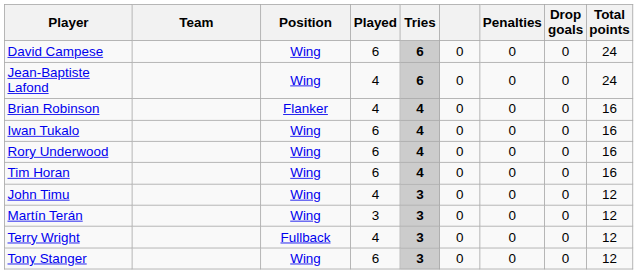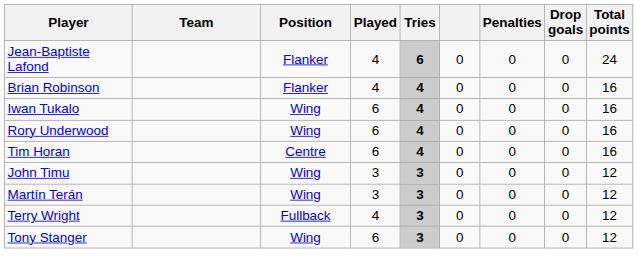 <table class="wikitable" style="text-align:center">
 <tr>
 <th width=145>Player</th>
 <th width=145>Team</th>
 <th width=100>Position</th>
 <th width=40>Played</th>
 <th width=40>Tries</th>
 <th width=40></th>
 <th width=40>Penalties</th>
 <th width=40>Drop goals</th>
 <th width=40>Total points</th>
 </tr>
 <tr>
-<td align="left"><a href='#'>David Campese</a></td>
-<td align="left"></td>
-<td><a href='#'>Wing</a></td>
-<td>6</td>
-<td ! scope=row style="background:#ccc"><strong>6</strong></td>
-<td>0</td>
-<td>0</td>
-<td>0</td>
-<td>24</td>
-</tr>
-<tr>
 <td align="left"><a href='#'>Jean-Baptiste Lafond</a></td>
 <td align="left"></td>
-<td><a href='#'>Wing</a></td>
+<td><a href='#'>Flanker</a></td>
 <td>4</td>
 <td ! scope=row style="background:#ccc"><strong>6</strong></td>
 <td>0</td>
 <td>0</td>
 <td>0</td>
 <td>24</td>
 </tr>
 <tr>
 <td align="left"><a href='#'>Brian Robinson</a></td>
 <td align="left"></td>
 <td><a href='#'>Flanker</a></td>
 <td>4</td>
 <td ! scope=row style="background:#ccc"><strong>4</strong></td>
 <td>0</td>
 <td>0</td>
 <td>0</td>
 <td>16</td>
 </tr>
 <tr>
 <td align="left"><a href='#'>Iwan Tukalo</a></td>
 <td align="left"></td>
 <td><a href='#'>Wing</a></td>
 <td>6</td>
 <td ! scope=row style="background:#ccc"><strong>4</strong></td>
 <td>0</td>
 <td>0</td>
 <td>0</td>
 <td>16</td>
 </tr>
 <tr>
 <td align="left"><a href='#'>Rory Underwood</a></td>
 <td align="left"></td>
 <td><a href='#'>Wing</a></td>
 <td>6</td>
 <td ! scope=row style="background:#ccc"><strong>4</strong></td>
 <td>0</td>
 <td>0</td>
 <td>0</td>
 <td>16</td>
 </tr>
 <tr>
 <td align="left"><a href='#'>Tim Horan</a></td>
 <td align="left"></td>
-<td><a href='#'>Wing</a></td>
+<td><a href='#'>Centre</a></td>
 <td>6</td>
 <td ! scope=row style="background:#ccc"><strong>4</strong></td>
 <td>0</td>
 <td>0</td>
 <td>0</td>
 <td>16</td>
 </tr>
 <tr>
 <td align="left"><a href='#'>John Timu</a></td>
 <td align="left"></td>
 <td><a href='#'>Wing</a></td>
-<td>4</td>
+<td>3</td>
 <td ! scope=row style="background:#ccc"><strong>3</strong></td>
 <td>0</td>
 <td>0</td>
 <td>0</td>
 <td>12</td>
 </tr>
 <tr>
 <td align="left"><a href='#'>Martín Terán</a></td>
 <td align="left"></td>
 <td><a href='#'>Wing</a></td>
 <td>3</td>
 <td ! scope=row style="background:#ccc"><strong>3</strong></td>
 <td>0</td>
 <td>0</td>
 <td>0</td>
 <td>12</td>
 </tr>
 <tr>
 <td align="left"><a href='#'>Terry Wright</a></td>
 <td align="left"></td>
 <td><a href='#'>Fullback</a></td>
 <td>4</td>
 <td ! scope=row style="background:#ccc"><strong>3</strong></td>
 <td>0</td>
 <td>0</td>
 <td>0</td>
 <td>12</td>
 </tr>
 <tr>
 <td align="left"><a href='#'>Tony Stanger</a></td>
 <td align="left"></td>
 <td><a href='#'>Wing</a></td>
 <td>6</td>
 <td ! scope=row style="background:#ccc"><strong>3</strong></td>
 <td>0</td>
 <td>0</td>
 <td>0</td>
 <td>12</td>
 </tr>
 </table>
